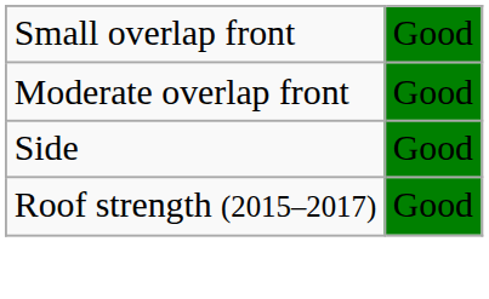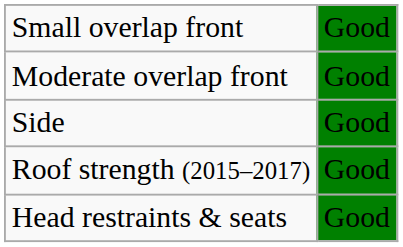 <table class="wikitable">
 <tr>
 <td>Small overlap front</td>
 <td style="background: green">Good</td>
 </tr>
 <tr>
 <td>Moderate overlap front</td>
 <td style="background: green">Good</td>
 </tr>
 <tr>
 <td>Side</td>
 <td style="background: green">Good</td>
 </tr>
 <tr>
 <td>Roof strength <small>(2015–2017)</small></td>
 <td style="background: green">Good</td>
 </tr>
+<tr>
+<td>Head restraints & seats</td>
+<td style="background: green">Good</td>
+</tr>
 </table>
